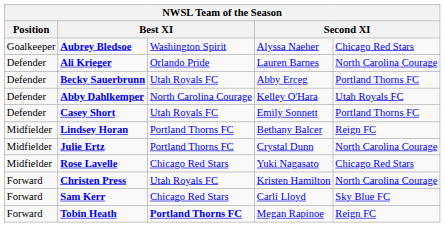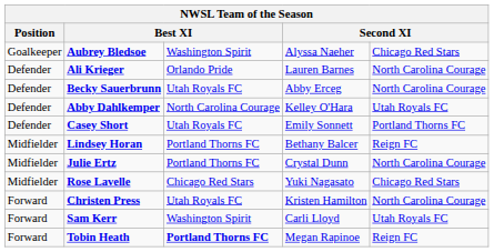 <table class="wikitable">
 <tr>
 <th colspan=5>NWSL Team of the Season</th>
 </tr>
 <tr>
 <th>Position</th>
 <th colspan=2>Best XI</th>
 <th colspan=2>Second XI</th>
 </tr>
 <tr>
 <td>Goalkeeper</td>
 <td> <strong><a href='#'>Aubrey Bledsoe</a></strong></td>
 <td><a href='#'>Washington Spirit</a></td>
 <td> <a href='#'>Alyssa Naeher</a></td>
 <td><a href='#'>Chicago Red Stars</a></td>
 </tr>
 <tr>
 <td>Defender</td>
 <td> <strong><a href='#'>Ali Krieger</a></strong></td>
 <td><a href='#'>Orlando Pride</a></td>
 <td> <a href='#'>Lauren Barnes</a></td>
 <td><a href='#'>North Carolina Courage</a></td>
 </tr>
 <tr>
 <td>Defender</td>
 <td> <strong><a href='#'>Becky Sauerbrunn</a></strong></td>
 <td><a href='#'>Utah Royals FC</a></td>
 <td> <a href='#'>Abby Erceg</a></td>
-<td><a href='#'>Portland Thorns FC</a></td>
+<td><a href='#'>North Carolina Courage</a></td>
 </tr>
 <tr>
 <td>Defender</td>
 <td> <strong><a href='#'>Abby Dahlkemper</a></strong></td>
 <td><a href='#'>North Carolina Courage</a></td>
 <td> <a href='#'>Kelley O'Hara</a></td>
 <td><a href='#'>Utah Royals FC</a></td>
 </tr>
 <tr>
 <td>Defender</td>
 <td> <strong><a href='#'>Casey Short</a></strong></td>
 <td><a href='#'>Utah Royals FC</a></td>
 <td> <a href='#'>Emily Sonnett</a></td>
 <td><a href='#'>Portland Thorns FC</a></td>
 </tr>
 <tr>
 <td>Midfielder</td>
 <td> <strong><a href='#'>Lindsey Horan</a></strong></td>
 <td><a href='#'>Portland Thorns FC</a></td>
 <td> <a href='#'>Bethany Balcer</a></td>
 <td><a href='#'>Reign FC</a></td>
 </tr>
 <tr>
 <td>Midfielder</td>
 <td> <strong><a href='#'>Julie Ertz</a></strong></td>
 <td><a href='#'>Portland Thorns FC</a></td>
 <td> <a href='#'>Crystal Dunn</a></td>
 <td><a href='#'>North Carolina Courage</a></td>
 </tr>
 <tr>
 <td>Midfielder</td>
 <td> <strong><a href='#'>Rose Lavelle</a></strong></td>
 <td><a href='#'>Chicago Red Stars</a></td>
 <td> <a href='#'>Yuki Nagasato</a></td>
 <td><a href='#'>Chicago Red Stars</a></td>
 </tr>
 <tr>
 <td>Forward</td>
 <td> <strong><a href='#'>Christen Press</a></strong></td>
 <td><a href='#'>Utah Royals FC</a></td>
 <td> <a href='#'>Kristen Hamilton</a></td>
 <td><a href='#'>North Carolina Courage</a></td>
 </tr>
 <tr>
 <td>Forward</td>
 <td> <strong><a href='#'>Sam Kerr</a></strong></td>
-<td><a href='#'>Chicago Red Stars</a></td>
+<td><a href='#'>Washington Spirit</a></td>
 <td> <a href='#'>Carli Lloyd</a></td>
-<td><a href='#'>Sky Blue FC</a></td>
+<td><a href='#'>Utah Royals FC</a></td>
 </tr>
 <tr>
 <td>Forward</td>
 <td> <strong><a href='#'>Tobin Heath</a></strong></td>
 <td><strong><a href='#'>Portland Thorns FC</a></strong></td>
 <td> <a href='#'>Megan Rapinoe</a></td>
 <td><a href='#'>Reign FC</a></td>
 </tr>
 </table>
